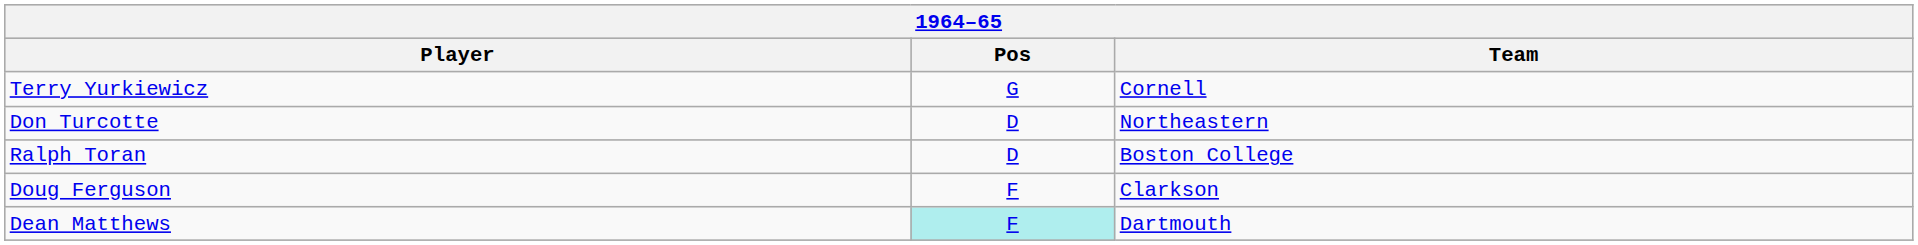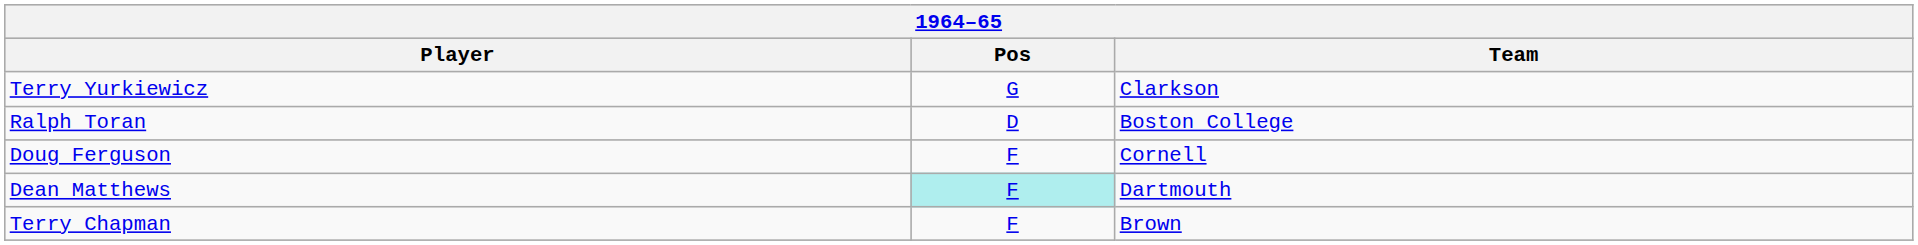 <table class="wikitable" width=95%>
 <tr>
 <th colspan=3><a href='#'>1964–65</a></th>
 </tr>
 <tr>
 <th>Player</th>
 <th>Pos</th>
 <th>Team</th>
 </tr>
 <tr>
 <td><a href='#'>Terry Yurkiewicz</a></td>
 <td align=center><a href='#'>G</a></td>
-<td><a href='#'>Cornell</a></td>
-</tr>
-<tr>
-<td><a href='#'>Don Turcotte</a></td>
-<td align=center><a href='#'>D</a></td>
-<td><a href='#'>Northeastern</a></td>
+<td><a href='#'>Clarkson</a></td>
 </tr>
 <tr>
 <td><a href='#'>Ralph Toran</a></td>
 <td align=center><a href='#'>D</a></td>
 <td><a href='#'>Boston College</a></td>
 </tr>
 <tr>
 <td><a href='#'>Doug Ferguson</a></td>
 <td align=center><a href='#'>F</a></td>
-<td><a href='#'>Clarkson</a></td>
+<td><a href='#'>Cornell</a></td>
 </tr>
 <tr>
 <td><a href='#'>Dean Matthews</a></td>
 <td align=center style="background: paleturquoise;"><a href='#'>F</a></td>
 <td><a href='#'>Dartmouth</a></td>
 </tr>
+<tr>
+<td><a href='#'>Terry Chapman</a></td>
+<td align=center><a href='#'>F</a></td>
+<td><a href='#'>Brown</a></td>
+</tr>
 </table>
